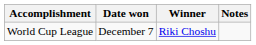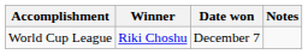 <table class="wikitable">
 <tr>
 <th>Accomplishment</th>
+<th>Winner</th>
 <th>Date won</th>
-<th>Winner</th>
 <th>Notes</th>
 </tr>
 <tr>
 <td>World Cup League</td>
+<td><a href='#'>Riki Choshu</a></td>
 <td>December 7</td>
-<td><a href='#'>Riki Choshu</a></td>
 <td></td>
 </tr>
 </table>
